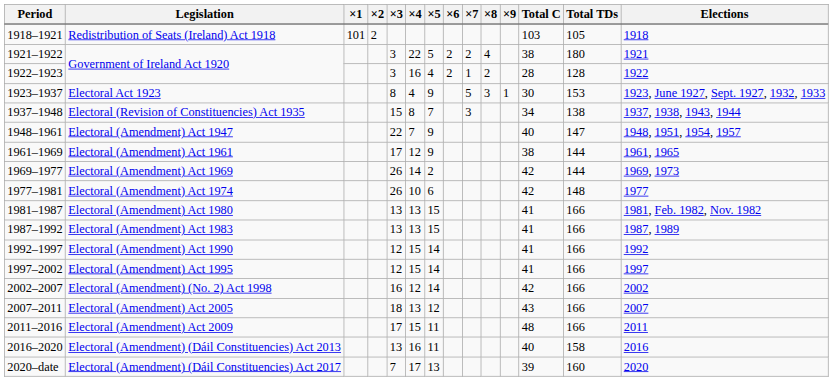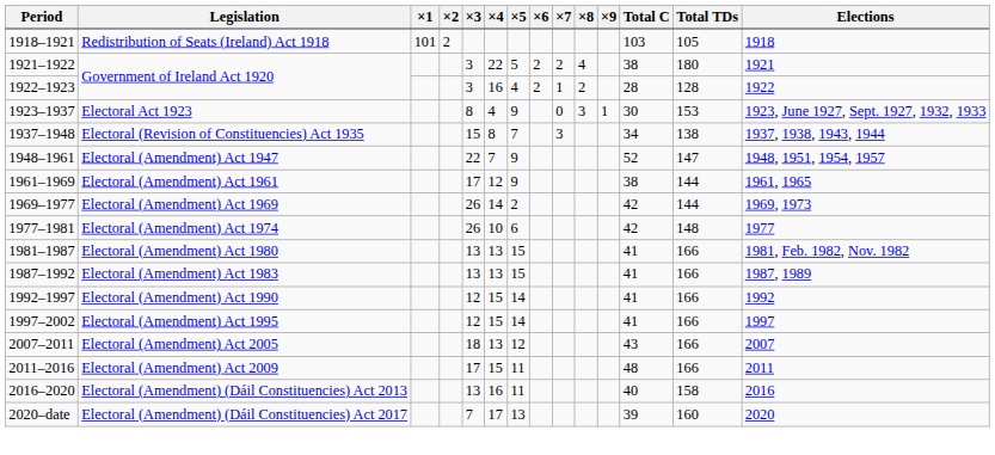 <table class=wikitable>
 <tr style="text-align: center; background: #efefef; border-bottom: 2px solid gray;">
 <th>Period</th>
 <th>Legislation</th>
 <th>×1</th>
 <th>×2</th>
 <th>×3</th>
 <th>×4</th>
 <th>×5</th>
 <th>×6</th>
 <th>×7</th>
 <th>×8</th>
 <th>×9</th>
 <th>Total C</th>
 <th>Total TDs</th>
 <th>Elections</th>
 </tr>
 <tr>
 <td>1918–1921</td>
 <td><a href='#'>Redistribution of Seats (Ireland) Act 1918</a></td>
 <td>101</td>
 <td>2</td>
 <td> </td>
 <td> </td>
 <td> </td>
 <td> </td>
 <td> </td>
 <td> </td>
 <td> </td>
 <td>103</td>
 <td>105</td>
 <td><a href='#'>1918</a></td>
 </tr>
 <tr>
 <td>1921–1922</td>
 <td rowspan=2><a href='#'>Government of Ireland Act 1920</a></td>
 <td> </td>
 <td> </td>
 <td>3</td>
 <td>22</td>
 <td>5</td>
 <td>2</td>
 <td>2</td>
 <td>4</td>
 <td> </td>
 <td>38</td>
 <td>180</td>
 <td><a href='#'>1921</a></td>
 </tr>
 <tr>
 <td>1922–1923</td>
 <td> </td>
 <td> </td>
 <td>3</td>
 <td>16</td>
 <td>4</td>
 <td>2</td>
 <td>1</td>
 <td>2</td>
 <td> </td>
 <td>28</td>
 <td>128</td>
 <td><a href='#'>1922</a></td>
 </tr>
 <tr>
 <td>1923–1937</td>
 <td><a href='#'>Electoral Act 1923</a></td>
 <td> </td>
 <td> </td>
 <td>8</td>
 <td>4</td>
 <td>9</td>
 <td> </td>
-<td>5</td>
+<td>0</td>
 <td>3</td>
 <td>1</td>
 <td>30</td>
 <td>153</td>
 <td><a href='#'>1923</a>, <a href='#'>June 1927</a>, <a href='#'>Sept. 1927</a>, <a href='#'>1932</a>, <a href='#'>1933</a></td>
 </tr>
 <tr>
 <td>1937–1948</td>
 <td><a href='#'>Electoral (Revision of Constituencies) Act 1935</a></td>
 <td> </td>
 <td> </td>
 <td>15</td>
 <td>8</td>
 <td>7</td>
 <td> </td>
 <td>3</td>
 <td> </td>
 <td> </td>
 <td>34</td>
 <td>138</td>
 <td><a href='#'>1937</a>, <a href='#'>1938</a>, <a href='#'>1943</a>, <a href='#'>1944</a></td>
 </tr>
 <tr>
 <td>1948–1961</td>
 <td><a href='#'>Electoral (Amendment) Act 1947</a></td>
 <td> </td>
 <td> </td>
 <td>22</td>
 <td>7</td>
 <td>9</td>
 <td> </td>
 <td> </td>
 <td> </td>
 <td> </td>
-<td>40</td>
+<td>52</td>
 <td>147</td>
 <td><a href='#'>1948</a>, <a href='#'>1951</a>, <a href='#'>1954</a>, <a href='#'>1957</a></td>
 </tr>
 <tr>
 <td>1961–1969</td>
 <td><a href='#'>Electoral (Amendment) Act 1961</a></td>
 <td> </td>
 <td> </td>
 <td>17</td>
 <td>12</td>
 <td>9</td>
 <td> </td>
 <td> </td>
 <td> </td>
 <td> </td>
 <td>38</td>
 <td>144</td>
 <td><a href='#'>1961</a>, <a href='#'>1965</a></td>
 </tr>
 <tr>
 <td>1969–1977</td>
 <td><a href='#'>Electoral (Amendment) Act 1969</a></td>
 <td> </td>
 <td> </td>
 <td>26</td>
 <td>14</td>
 <td>2</td>
 <td> </td>
 <td> </td>
 <td> </td>
 <td> </td>
 <td>42</td>
 <td>144</td>
 <td><a href='#'>1969</a>, <a href='#'>1973</a></td>
 </tr>
 <tr>
 <td>1977–1981</td>
 <td><a href='#'>Electoral (Amendment) Act 1974</a></td>
 <td> </td>
 <td> </td>
 <td>26</td>
 <td>10</td>
 <td>6</td>
 <td> </td>
 <td> </td>
 <td> </td>
 <td> </td>
 <td>42</td>
 <td>148</td>
 <td><a href='#'>1977</a></td>
 </tr>
 <tr>
 <td>1981–1987</td>
 <td><a href='#'>Electoral (Amendment) Act 1980</a></td>
 <td> </td>
 <td> </td>
 <td>13</td>
 <td>13</td>
 <td>15</td>
 <td> </td>
 <td> </td>
 <td> </td>
 <td> </td>
 <td>41</td>
 <td>166</td>
 <td><a href='#'>1981</a>, <a href='#'>Feb. 1982</a>, <a href='#'>Nov. 1982</a></td>
 </tr>
 <tr>
 <td>1987–1992</td>
 <td><a href='#'>Electoral (Amendment) Act 1983</a></td>
 <td> </td>
 <td> </td>
 <td>13</td>
 <td>13</td>
 <td>15</td>
 <td> </td>
 <td> </td>
 <td> </td>
 <td> </td>
 <td>41</td>
 <td>166</td>
 <td><a href='#'>1987</a>, <a href='#'>1989</a></td>
 </tr>
 <tr>
 <td>1992–1997</td>
 <td><a href='#'>Electoral (Amendment) Act 1990</a></td>
 <td> </td>
 <td> </td>
 <td>12</td>
 <td>15</td>
 <td>14</td>
 <td> </td>
 <td> </td>
 <td> </td>
 <td> </td>
 <td>41</td>
 <td>166</td>
 <td><a href='#'>1992</a></td>
 </tr>
 <tr>
 <td>1997–2002</td>
 <td><a href='#'>Electoral (Amendment) Act 1995</a></td>
 <td> </td>
 <td> </td>
 <td>12</td>
 <td>15</td>
 <td>14</td>
 <td> </td>
 <td> </td>
 <td> </td>
 <td> </td>
 <td>41</td>
 <td>166</td>
 <td><a href='#'>1997</a></td>
 </tr>
 <tr>
-<td>2002–2007</td>
-<td><a href='#'>Electoral (Amendment) (No. 2) Act 1998</a></td>
-<td> </td>
-<td> </td>
-<td>16</td>
-<td>12</td>
-<td>14</td>
-<td> </td>
-<td> </td>
-<td> </td>
-<td> </td>
-<td>42</td>
-<td>166</td>
-<td><a href='#'>2002</a></td>
-</tr>
-<tr>
 <td>2007–2011</td>
 <td><a href='#'>Electoral (Amendment) Act 2005</a></td>
 <td> </td>
 <td> </td>
 <td>18</td>
 <td>13</td>
 <td>12</td>
 <td> </td>
 <td> </td>
 <td> </td>
 <td> </td>
 <td>43</td>
 <td>166</td>
 <td><a href='#'>2007</a></td>
 </tr>
 <tr>
 <td>2011–2016</td>
 <td><a href='#'>Electoral (Amendment) Act 2009</a></td>
 <td> </td>
 <td> </td>
 <td>17</td>
 <td>15</td>
 <td>11</td>
 <td> </td>
 <td> </td>
 <td> </td>
 <td> </td>
 <td>48</td>
 <td>166</td>
 <td><a href='#'>2011</a></td>
 </tr>
 <tr>
 <td>2016–2020</td>
 <td><a href='#'>Electoral (Amendment) (Dáil Constituencies) Act 2013</a></td>
 <td> </td>
 <td> </td>
 <td>13</td>
 <td>16</td>
 <td>11</td>
 <td> </td>
 <td> </td>
 <td> </td>
 <td> </td>
 <td>40</td>
 <td>158</td>
 <td><a href='#'>2016</a></td>
 </tr>
 <tr>
 <td>2020–date</td>
 <td><a href='#'>Electoral (Amendment) (Dáil Constituencies) Act 2017</a></td>
 <td> </td>
 <td> </td>
 <td>7</td>
 <td>17</td>
 <td>13</td>
 <td> </td>
 <td> </td>
 <td> </td>
 <td> </td>
 <td>39</td>
 <td>160</td>
 <td><a href='#'>2020</a></td>
 </tr>
 </table>
